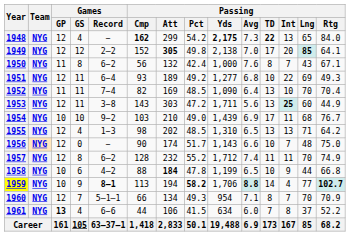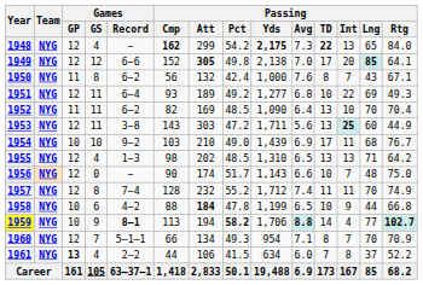 <table class="wikitable" style="text-align:center">
 <tr>
 <th rowspan="2">Year</th>
 <th rowspan="2">Team</th>
 <th colspan="3">Games</th>
 <th colspan="9">Passing</th>
 </tr>
 <tr>
 <th>GP</th>
 <th>GS</th>
 <th>Record</th>
 <th>Cmp</th>
 <th>Att</th>
 <th>Pct</th>
 <th>Yds</th>
 <th>Avg</th>
 <th>TD</th>
 <th>Int</th>
 <th>Lng</th>
 <th>Rtg</th>
 </tr>
 <tr>
 <th><a href='#'>1948</a></th>
 <th><a href='#'>NYG</a></th>
 <td>12</td>
 <td>4</td>
 <td>−</td>
 <td><strong>162</strong></td>
 <td>299</td>
 <td>54.2</td>
 <td><strong>2,175</strong></td>
 <td>7.3</td>
 <td><strong>22</strong></td>
 <td>13</td>
 <td>65</td>
 <td>84.0</td>
 </tr>
 <tr>
 <th><a href='#'>1949</a></th>
 <th><a href='#'>NYG</a></th>
 <td>12</td>
 <td>12</td>
-<td>2–2</td>
+<td>6−6</td>
 <td>152</td>
 <td><strong>305</strong></td>
 <td>49.8</td>
 <td>2,138</td>
 <td>7.0</td>
 <td>17</td>
 <td>20</td>
 <td style="background:#cfecec;"><strong>85</strong></td>
 <td>64.1</td>
 </tr>
 <tr>
 <th><a href='#'>1950</a></th>
 <th><a href='#'>NYG</a></th>
 <td>11</td>
 <td>8</td>
 <td>6−2</td>
 <td>56</td>
 <td>132</td>
 <td>42.4</td>
 <td>1,000</td>
 <td>7.6</td>
 <td>8</td>
 <td>7</td>
 <td>43</td>
 <td>67.1</td>
 </tr>
 <tr>
 <th><a href='#'>1951</a></th>
 <th><a href='#'>NYG</a></th>
 <td>12</td>
 <td>11</td>
 <td>6−4</td>
 <td>93</td>
 <td>189</td>
 <td>49.2</td>
 <td>1,277</td>
 <td>6.8</td>
 <td>10</td>
 <td>22</td>
 <td>69</td>
 <td>49.3</td>
 </tr>
 <tr>
 <th><a href='#'>1952</a></th>
 <th><a href='#'>NYG</a></th>
 <td>11</td>
 <td>11</td>
-<td>7−4</td>
+<td>6–2</td>
 <td>82</td>
 <td>169</td>
 <td>48.5</td>
 <td>1,090</td>
 <td>6.4</td>
 <td>13</td>
 <td>10</td>
 <td>70</td>
 <td>70.4</td>
 </tr>
 <tr>
 <th><a href='#'>1953</a></th>
 <th><a href='#'>NYG</a></th>
 <td>12</td>
 <td>11</td>
 <td>3−8</td>
 <td>143</td>
 <td>303</td>
 <td>47.2</td>
 <td>1,711</td>
 <td>5.6</td>
 <td>13</td>
 <td style="background:#cfecec;"><strong>25</strong></td>
 <td>60</td>
 <td>44.9</td>
 </tr>
 <tr>
 <th><a href='#'>1954</a></th>
 <th><a href='#'>NYG</a></th>
 <td>10</td>
 <td>10</td>
 <td>9−2</td>
 <td>103</td>
 <td>210</td>
 <td>49.0</td>
 <td>1,439</td>
 <td>6.9</td>
 <td>17</td>
 <td>11</td>
 <td>68</td>
 <td>76.7</td>
 </tr>
 <tr>
 <th><a href='#'>1955</a></th>
 <th><a href='#'>NYG</a></th>
 <td>12</td>
 <td>4</td>
 <td>1−3</td>
 <td>98</td>
 <td>202</td>
 <td>48.5</td>
 <td>1,310</td>
 <td>6.5</td>
 <td>13</td>
 <td>13</td>
 <td>71</td>
 <td>64.2</td>
 </tr>
 <tr>
 <th><a href='#'>1956</a></th>
 <th style="background:#ffe6bd;"><a href='#'>NYG</a></th>
 <td>12</td>
 <td>0</td>
 <td>−</td>
 <td>90</td>
 <td>174</td>
 <td>51.7</td>
 <td>1,143</td>
 <td>6.6</td>
 <td>10</td>
 <td>7</td>
 <td>48</td>
 <td>75.0</td>
 </tr>
 <tr>
 <th><a href='#'>1957</a></th>
 <th><a href='#'>NYG</a></th>
 <td>12</td>
 <td>8</td>
-<td>6–2</td>
+<td>7−4</td>
 <td>128</td>
 <td>232</td>
 <td>55.2</td>
 <td>1,712</td>
 <td>7.4</td>
 <td>11</td>
 <td>11</td>
 <td>70</td>
 <td>74.9</td>
 </tr>
 <tr>
 <th><a href='#'>1958</a></th>
 <th><a href='#'>NYG</a></th>
 <td>10</td>
 <td>6</td>
 <td>4–2</td>
 <td>88</td>
 <td><strong>184</strong></td>
 <td>47.8</td>
 <td>1,199</td>
 <td>6.5</td>
 <td>10</td>
 <td>9</td>
 <td>44</td>
 <td>66.8</td>
 </tr>
 <tr>
 <th style="background:#ffff00;"><a href='#'>1959</a></th>
 <th><a href='#'>NYG</a></th>
 <td>10</td>
 <td>9</td>
 <td><strong>8–1</strong></td>
 <td>113</td>
 <td>194</td>
 <td><strong>58.2</strong></td>
 <td>1,706</td>
 <td style="background:#cfecec;"><strong>8.8</strong></td>
 <td>14</td>
 <td>4</td>
 <td>77</td>
 <td style="background:#cfecec;"><strong>102.7</strong></td>
 </tr>
 <tr>
 <th><a href='#'>1960</a></th>
 <th><a href='#'>NYG</a></th>
 <td>12</td>
 <td>7</td>
 <td>5–1–1</td>
 <td>66</td>
 <td>134</td>
 <td>49.3</td>
 <td>954</td>
 <td>7.1</td>
 <td>8</td>
 <td>7</td>
 <td>70</td>
 <td>70.9</td>
 </tr>
 <tr>
 <th><a href='#'>1961</a></th>
 <th><a href='#'>NYG</a></th>
 <td><strong>13</strong></td>
 <td>4</td>
-<td>6−6</td>
+<td>2–2</td>
 <td>44</td>
 <td>106</td>
 <td>41.5</td>
 <td>634</td>
 <td>6.0</td>
 <td>7</td>
 <td>8</td>
 <td>37</td>
 <td>52.2</td>
 </tr>
 <tr>
 <th colspan="2">Career</th>
 <th>161</th>
 <th><u>105</u></th>
 <th>63–37–1</th>
 <th>1,418</th>
 <th>2,833</th>
 <th>50.1</th>
 <th>19,488</th>
 <th>6.9</th>
 <th>173</th>
 <th>167</th>
 <th>85</th>
 <th>68.2</th>
 </tr>
 </table>
